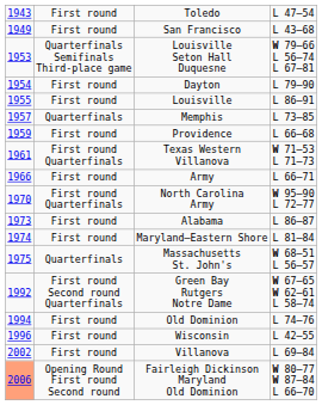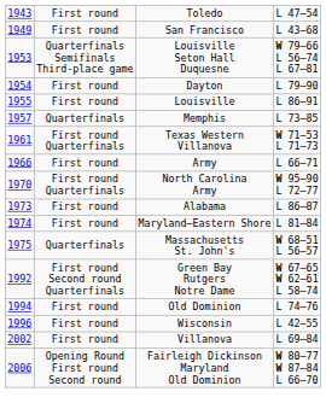 <table class="wikitable">
 <tr align="center">
 <td><a href='#'>1943</a></td>
 <td>First round</td>
 <td>Toledo</td>
 <td>L 47–54</td>
 </tr>
 <tr align="center">
 <td><a href='#'>1949</a></td>
 <td>First round</td>
 <td>San Francisco</td>
 <td>L 43–68</td>
 </tr>
 <tr align="center">
 <td><a href='#'>1953</a></td>
 <td>Quarterfinals<br>Semifinals<br>Third-place game</td>
 <td>Louisville<br>Seton Hall<br>Duquesne</td>
 <td><strong>W</strong> 79–66<br>L 56–74<br>L 67–81</td>
 </tr>
 <tr align="center">
 <td><a href='#'>1954</a></td>
 <td>First round</td>
 <td>Dayton</td>
 <td>L 79–90</td>
 </tr>
 <tr align="center">
 <td><a href='#'>1955</a></td>
 <td>First round</td>
 <td>Louisville</td>
 <td>L 86–91</td>
 </tr>
 <tr align="center">
 <td><a href='#'>1957</a></td>
 <td>Quarterfinals</td>
 <td>Memphis</td>
 <td>L 73–85</td>
-</tr>
-<tr align="center">
-<td><a href='#'>1959</a></td>
-<td>First round</td>
-<td>Providence</td>
-<td>L 66–68</td>
 </tr>
 <tr align="center">
 <td><a href='#'>1961</a></td>
 <td>First round<br>Quarterfinals</td>
 <td>Texas Western<br>Villanova</td>
 <td><strong>W</strong> 71–53<br>L 71–73</td>
 </tr>
 <tr align="center">
 <td><a href='#'>1966</a></td>
 <td>First round</td>
 <td>Army</td>
 <td>L 66–71</td>
 </tr>
 <tr align="center">
 <td><a href='#'>1970</a></td>
 <td>First round<br>Quarterfinals</td>
 <td>North Carolina<br>Army</td>
 <td><strong>W</strong> 95–90<br>L 72–77</td>
 </tr>
 <tr align="center">
 <td><a href='#'>1973</a></td>
 <td>First round</td>
 <td>Alabama</td>
 <td>L 86–87</td>
 </tr>
 <tr align="center">
 <td><a href='#'>1974</a></td>
 <td>First round</td>
 <td>Maryland–Eastern Shore</td>
 <td>L 81–84</td>
 </tr>
 <tr align="center">
 <td><a href='#'>1975</a></td>
 <td>Quarterfinals</td>
 <td>Massachusetts<br>St. John's</td>
 <td><strong>W</strong> 68–51<br>L 56–57</td>
 </tr>
 <tr align="center">
 <td><a href='#'>1992</a></td>
 <td>First round<br>Second round<br>Quarterfinals</td>
 <td>Green Bay<br>Rutgers<br>Notre Dame</td>
 <td><strong>W</strong> 67–65<br><strong>W</strong> 62–61<br>L 58–74</td>
 </tr>
 <tr align="center">
 <td><a href='#'>1994</a></td>
 <td>First round</td>
 <td>Old Dominion</td>
 <td>L 74–76</td>
 </tr>
 <tr align="center">
 <td><a href='#'>1996</a></td>
 <td>First round</td>
 <td>Wisconsin</td>
 <td>L 42–55</td>
 </tr>
 <tr align="center">
 <td><a href='#'>2002</a></td>
 <td>First round</td>
 <td>Villanova</td>
 <td>L 69–84</td>
 </tr>
 <tr align="center">
-<td style="background: lightsalmon;"><a href='#'>2006</a></td>
+<td><a href='#'>2006</a></td>
 <td>Opening Round<br>First round<br>Second round</td>
 <td>Fairleigh Dickinson<br>Maryland<br>Old Dominion</td>
 <td><strong>W</strong> 80–77<br><strong>W</strong> 87–84<br>L 66–70</td>
 </tr>
 </table>
